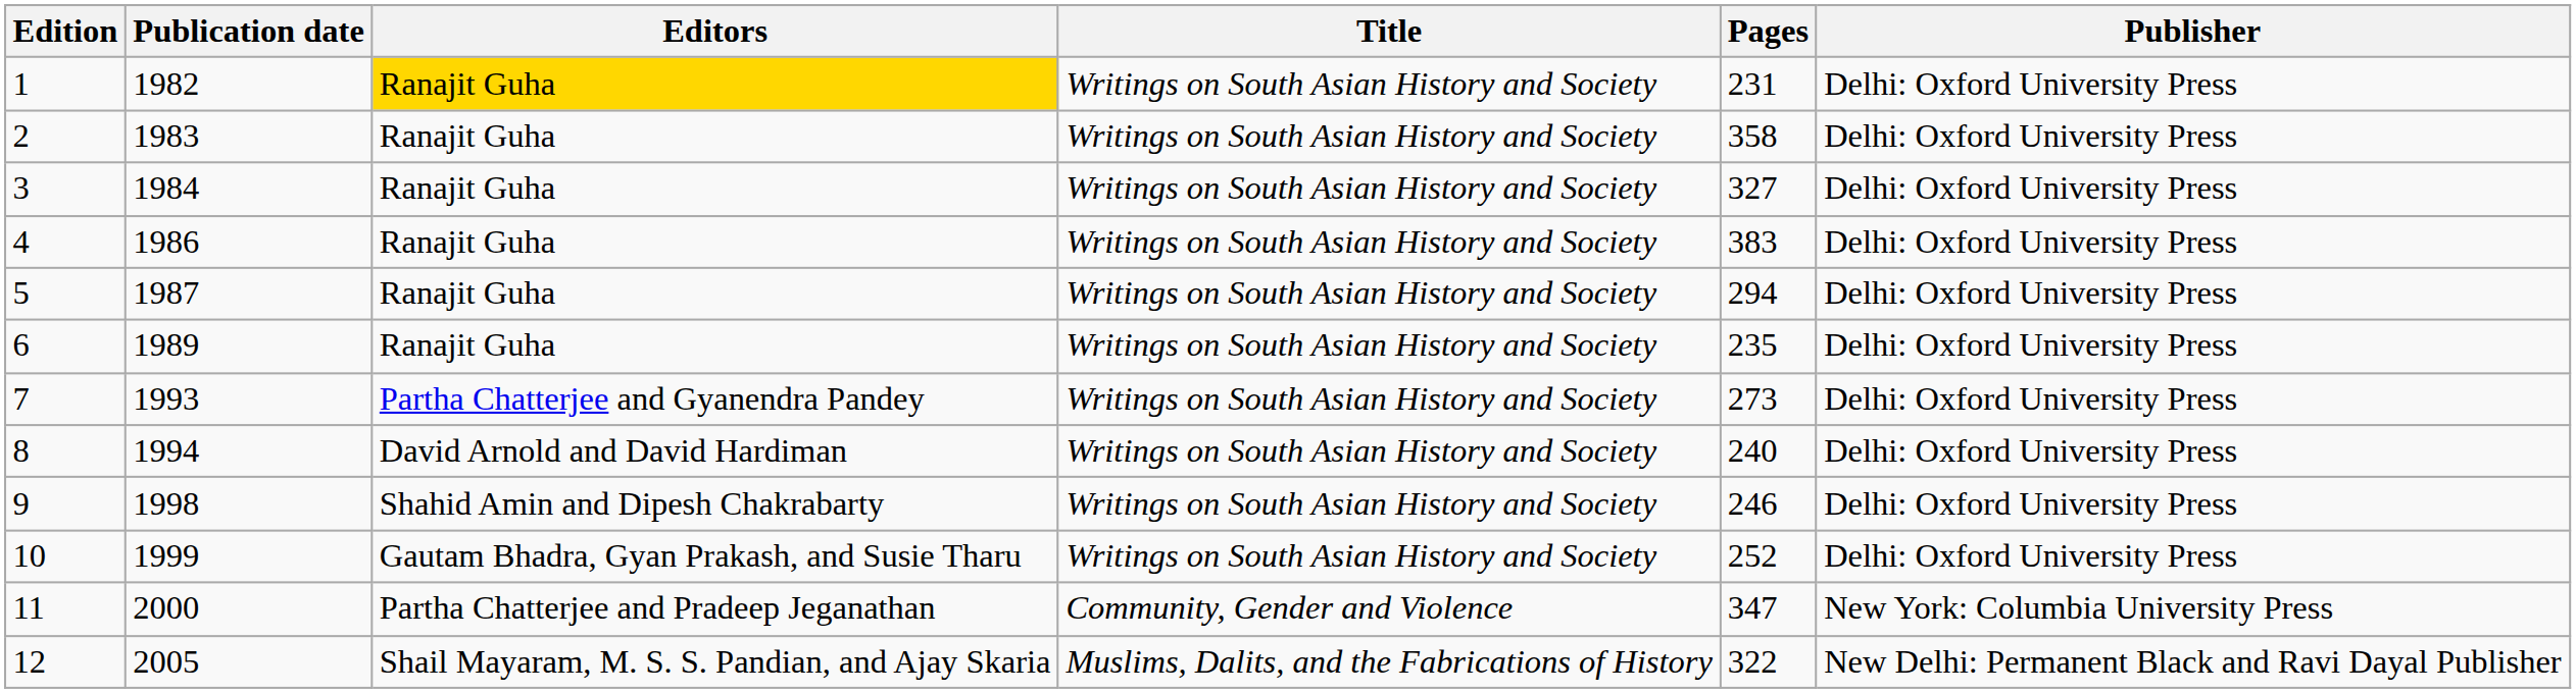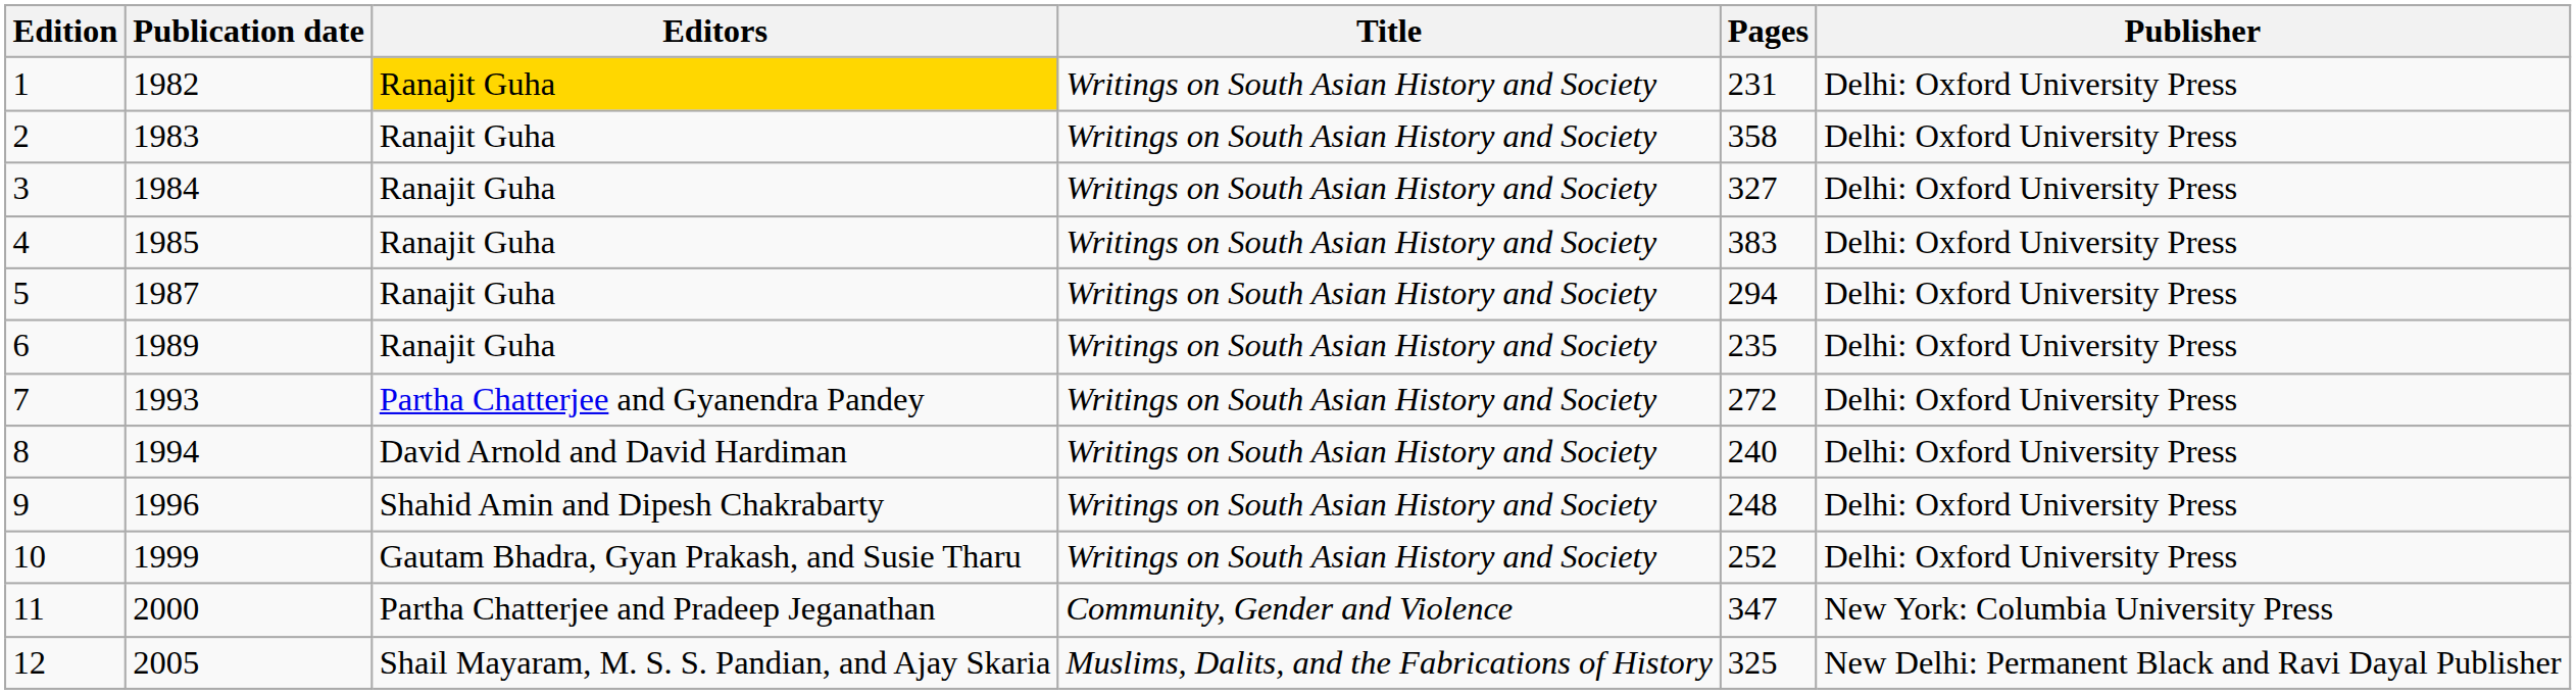 <table class="wikitable">
 <tr>
 <th>Edition</th>
 <th>Publication date</th>
 <th>Editors</th>
 <th>Title</th>
 <th>Pages</th>
 <th>Publisher</th>
 </tr>
 <tr>
 <td>1</td>
 <td>1982</td>
 <td style="background: gold;">Ranajit Guha</td>
 <td><em>Writings on South Asian History and Society</em></td>
 <td>231</td>
 <td>Delhi: Oxford University Press</td>
 </tr>
 <tr>
 <td>2</td>
 <td>1983</td>
 <td>Ranajit Guha</td>
 <td><em>Writings on South Asian History and Society</em></td>
 <td>358</td>
 <td>Delhi: Oxford University Press</td>
 </tr>
 <tr>
 <td>3</td>
 <td>1984</td>
 <td>Ranajit Guha</td>
 <td><em>Writings on South Asian History and Society</em></td>
 <td>327</td>
 <td>Delhi: Oxford University Press</td>
 </tr>
 <tr>
 <td>4</td>
-<td>1986</td>
+<td>1985</td>
 <td>Ranajit Guha</td>
 <td><em>Writings on South Asian History and Society</em></td>
 <td>383</td>
 <td>Delhi: Oxford University Press</td>
 </tr>
 <tr>
 <td>5</td>
 <td>1987</td>
 <td>Ranajit Guha</td>
 <td><em>Writings on South Asian History and Society</em></td>
 <td>294</td>
 <td>Delhi: Oxford University Press</td>
 </tr>
 <tr>
 <td>6</td>
 <td>1989</td>
 <td>Ranajit Guha</td>
 <td><em>Writings on South Asian History and Society</em></td>
 <td>235</td>
 <td>Delhi: Oxford University Press</td>
 </tr>
 <tr>
 <td>7</td>
 <td>1993</td>
 <td><a href='#'>Partha Chatterjee</a> and Gyanendra Pandey</td>
 <td><em>Writings on South Asian History and Society</em></td>
-<td>273</td>
+<td>272</td>
 <td>Delhi: Oxford University Press</td>
 </tr>
 <tr>
 <td>8</td>
 <td>1994</td>
 <td>David Arnold and David Hardiman</td>
 <td><em>Writings on South Asian History and Society</em></td>
 <td>240</td>
 <td>Delhi: Oxford University Press</td>
 </tr>
 <tr>
 <td>9</td>
-<td>1998</td>
+<td>1996</td>
 <td>Shahid Amin and Dipesh Chakrabarty</td>
 <td><em>Writings on South Asian History and Society</em></td>
-<td>246</td>
+<td>248</td>
 <td>Delhi: Oxford University Press</td>
 </tr>
 <tr>
 <td>10</td>
 <td>1999</td>
 <td>Gautam Bhadra, Gyan Prakash, and Susie Tharu</td>
 <td><em>Writings on South Asian History and Society</em></td>
 <td>252</td>
 <td>Delhi:  Oxford University Press</td>
 </tr>
 <tr>
 <td>11</td>
 <td>2000</td>
 <td>Partha Chatterjee and Pradeep Jeganathan</td>
 <td><em>Community, Gender and Violence</em></td>
 <td>347</td>
 <td>New York: Columbia University Press</td>
 </tr>
 <tr>
 <td>12</td>
 <td>2005</td>
 <td>Shail Mayaram, M. S. S. Pandian, and Ajay Skaria</td>
 <td><em>Muslims, Dalits, and the Fabrications of History</em></td>
-<td>322</td>
+<td>325</td>
 <td>New Delhi: Permanent Black and Ravi Dayal Publisher</td>
 </tr>
 </table>
